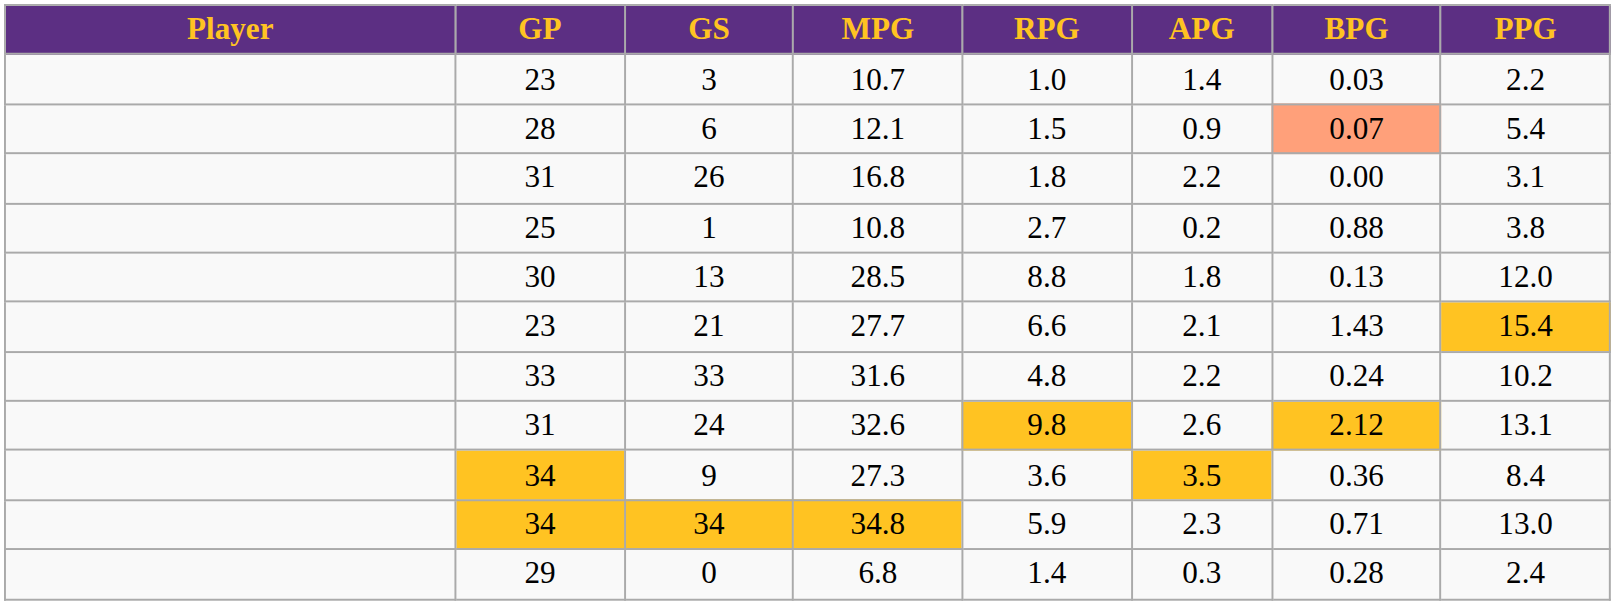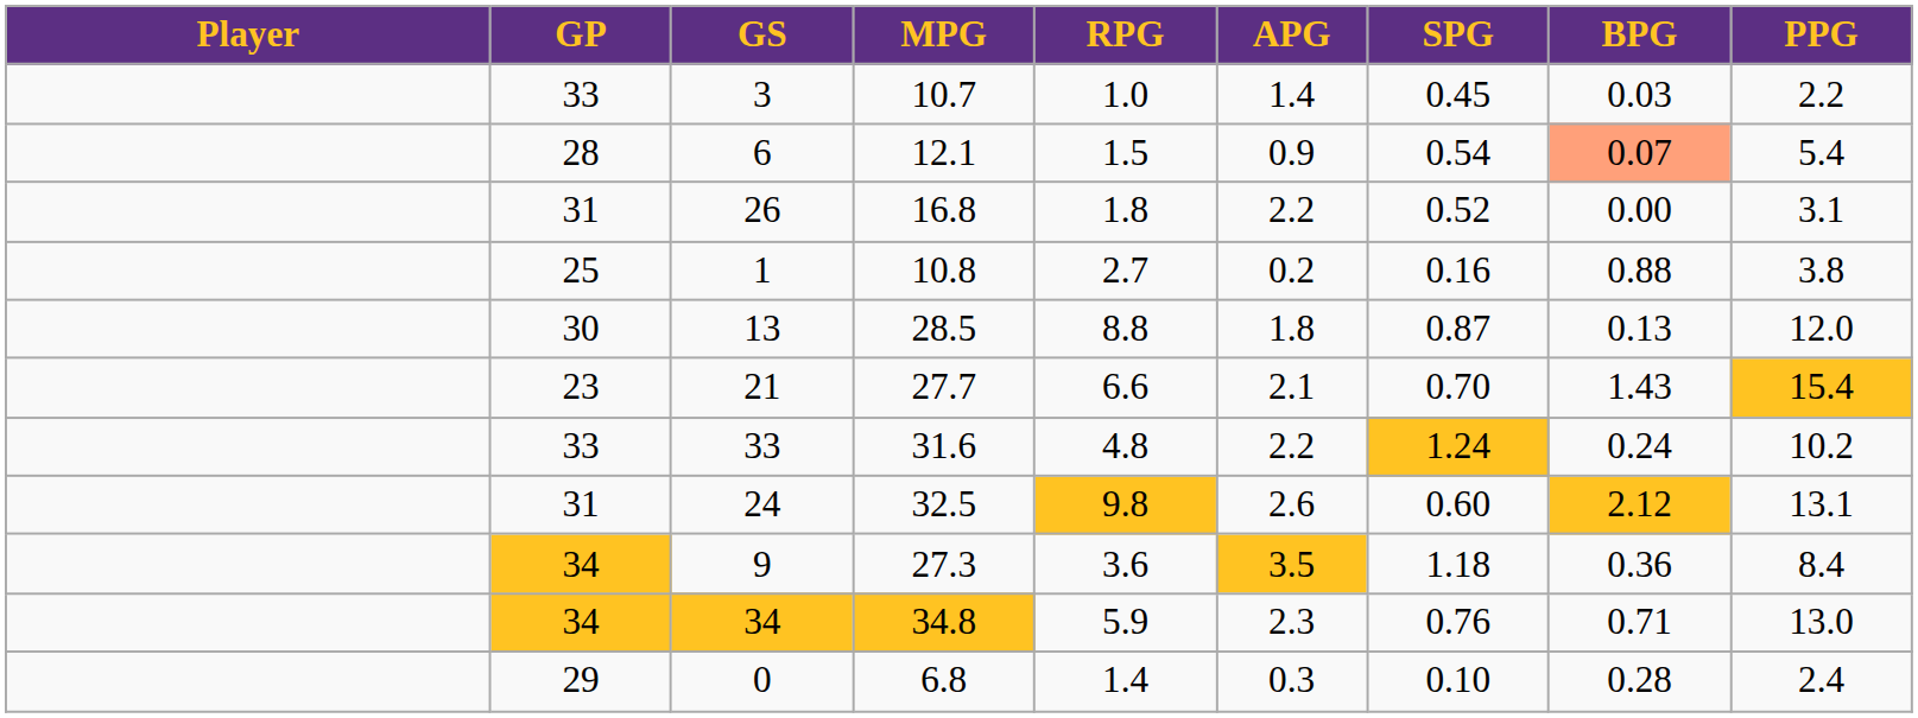 <table class="wikitable sortable" style="text-align:center;">
 <tr>
 <th style="background:#5c2f83;color:#ffc322;" width="16%">Player</th>
 <th style="background:#5c2f83;color:#ffc322;" width="6%">GP</th>
 <th style="background:#5c2f83;color:#ffc322;" width="6%">GS</th>
 <th style="background:#5c2f83;color:#ffc322;" width="6%">MPG</th>
 <th style="background:#5c2f83;color:#ffc322;" width="6%">RPG</th>
 <th style="background:#5c2f83;color:#ffc322;" width="5%">APG</th>
+<th style="background:#5c2f83;color:#ffc322;" width="6%">SPG</th>
 <th style="background:#5c2f83;color:#ffc322;" width="6%">BPG</th>
 <th style="background:#5c2f83;color:#ffc322;" width="6%">PPG</th>
 </tr>
 <tr>
 <td></td>
-<td>23</td>
+<td>33</td>
 <td>3</td>
 <td>10.7</td>
 <td>1.0</td>
 <td>1.4</td>
+<td>0.45</td>
 <td>0.03</td>
 <td>2.2</td>
 </tr>
 <tr>
 <td></td>
 <td>28</td>
 <td>6</td>
 <td>12.1</td>
 <td>1.5</td>
 <td>0.9</td>
+<td>0.54</td>
 <td style="background: lightsalmon;">0.07</td>
 <td>5.4</td>
 </tr>
 <tr>
 <td></td>
 <td>31</td>
 <td>26</td>
 <td>16.8</td>
 <td>1.8</td>
 <td>2.2</td>
+<td>0.52</td>
 <td>0.00</td>
 <td>3.1</td>
 </tr>
 <tr>
 <td></td>
 <td>25</td>
 <td>1</td>
 <td>10.8</td>
 <td>2.7</td>
 <td>0.2</td>
+<td>0.16</td>
 <td>0.88</td>
 <td>3.8</td>
 </tr>
 <tr>
 <td></td>
 <td>30</td>
 <td>13</td>
 <td>28.5</td>
 <td>8.8</td>
 <td>1.8</td>
+<td>0.87</td>
 <td>0.13</td>
 <td>12.0</td>
 </tr>
 <tr>
 <td></td>
 <td>23</td>
 <td>21</td>
 <td>27.7</td>
 <td>6.6</td>
 <td>2.1</td>
+<td>0.70</td>
 <td>1.43</td>
 <td style="background:#ffc322">15.4</td>
 </tr>
 <tr>
 <td></td>
 <td>33</td>
 <td>33</td>
 <td>31.6</td>
 <td>4.8</td>
 <td>2.2</td>
+<td style="background:#ffc322">1.24</td>
 <td>0.24</td>
 <td>10.2</td>
 </tr>
 <tr>
 <td></td>
 <td>31</td>
 <td>24</td>
-<td>32.6</td>
+<td>32.5</td>
 <td style="background:#ffc322">9.8</td>
 <td>2.6</td>
+<td>0.60</td>
 <td style="background:#ffc322">2.12</td>
 <td>13.1</td>
 </tr>
 <tr>
 <td></td>
 <td style="background:#ffc322">34</td>
 <td>9</td>
 <td>27.3</td>
 <td>3.6</td>
 <td style="background:#ffc322">3.5</td>
+<td>1.18</td>
 <td>0.36</td>
 <td>8.4</td>
 </tr>
 <tr>
 <td></td>
 <td style="background:#ffc322">34</td>
 <td style="background:#ffc322">34</td>
 <td style="background:#ffc322">34.8</td>
 <td>5.9</td>
 <td>2.3</td>
+<td>0.76</td>
 <td>0.71</td>
 <td>13.0</td>
 </tr>
 <tr>
 <td></td>
 <td>29</td>
 <td>0</td>
 <td>6.8</td>
 <td>1.4</td>
 <td>0.3</td>
+<td>0.10</td>
 <td>0.28</td>
 <td>2.4</td>
 </tr>
 </table>
